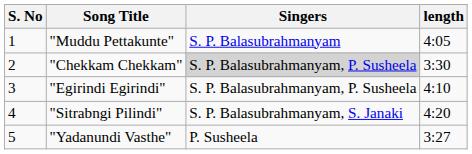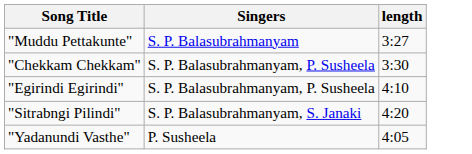 <table class="wikitable">
 <tr>
-<th>S. No</th>
 <th>Song Title</th>
 <th>Singers</th>
 <th>length</th>
 </tr>
 <tr>
-<td>1</td>
 <td>"Muddu Pettakunte"</td>
 <td><a href='#'>S. P. Balasubrahmanyam</a></td>
-<td>4:05</td>
+<td>3:27</td>
 </tr>
 <tr>
-<td>2</td>
 <td>"Chekkam Chekkam"</td>
-<td style="background: lightgrey;">S. P. Balasubrahmanyam, <a href='#'>P. Susheela</a></td>
+<td>S. P. Balasubrahmanyam, <a href='#'>P. Susheela</a></td>
 <td>3:30</td>
 </tr>
 <tr>
-<td>3</td>
 <td>"Egirindi Egirindi"</td>
 <td>S. P. Balasubrahmanyam, P. Susheela</td>
 <td>4:10</td>
 </tr>
 <tr>
-<td>4</td>
 <td>"Sitrabngi Pilindi"</td>
 <td>S. P. Balasubrahmanyam, <a href='#'>S. Janaki</a></td>
 <td>4:20</td>
 </tr>
 <tr>
-<td>5</td>
 <td>"Yadanundi Vasthe"</td>
 <td>P. Susheela</td>
-<td>3:27</td>
+<td>4:05</td>
 </tr>
 </table>
